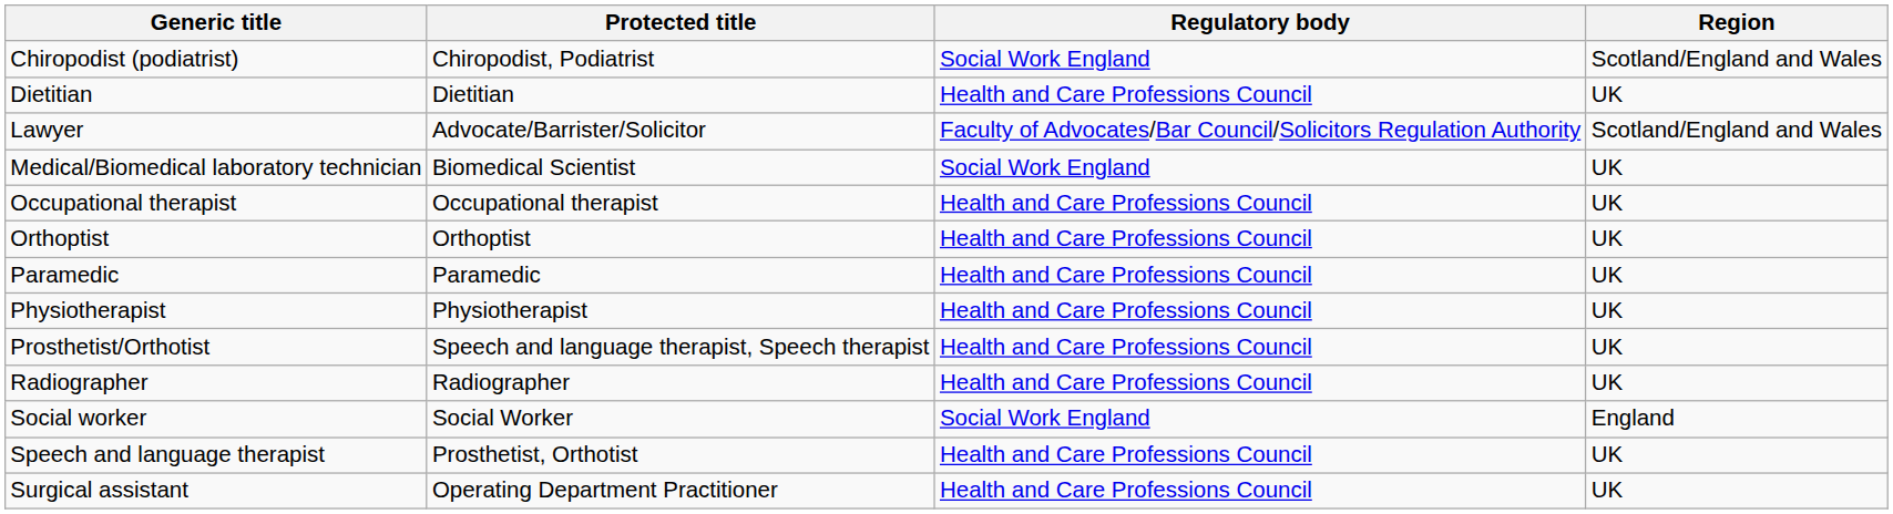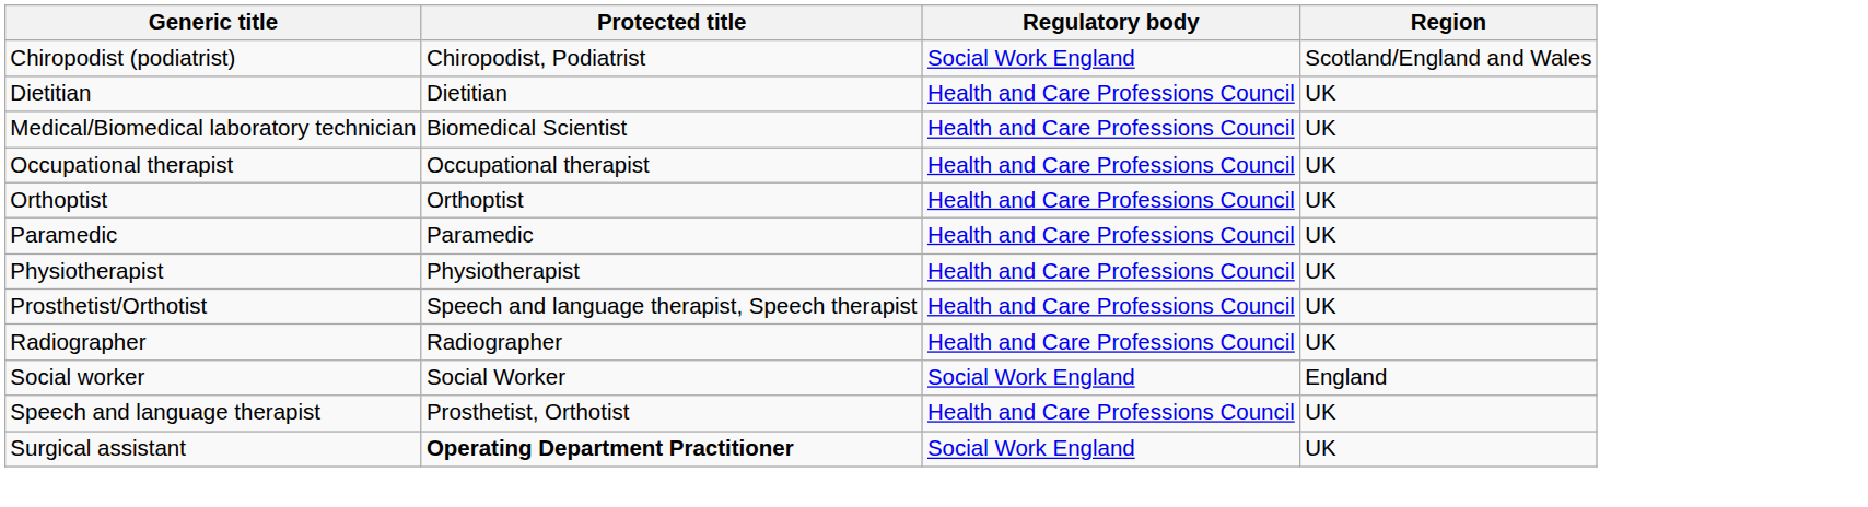 <table class= wikitable>
 <tr>
 <th>Generic title</th>
 <th>Protected title</th>
 <th>Regulatory body</th>
 <th>Region</th>
 </tr>
 <tr>
 <td>Chiropodist (podiatrist)</td>
 <td>Chiropodist, Podiatrist</td>
 <td><a href='#'>Social Work England</a></td>
 <td>Scotland/England and Wales</td>
 </tr>
 <tr>
 <td>Dietitian</td>
 <td>Dietitian</td>
 <td><a href='#'>Health and Care Professions Council</a></td>
 <td>UK</td>
 </tr>
 <tr>
-<td>Lawyer</td>
-<td>Advocate/Barrister/Solicitor</td>
-<td><a href='#'>Faculty of Advocates</a>/<a href='#'>Bar Council</a>/<a href='#'>Solicitors Regulation Authority</a></td>
-<td>Scotland/England and Wales</td>
-</tr>
-<tr>
 <td>Medical/Biomedical laboratory technician</td>
 <td>Biomedical Scientist</td>
-<td><a href='#'>Social Work England</a></td>
+<td><a href='#'>Health and Care Professions Council</a></td>
 <td>UK</td>
 </tr>
 <tr>
 <td>Occupational therapist</td>
 <td>Occupational therapist</td>
 <td><a href='#'>Health and Care Professions Council</a></td>
 <td>UK</td>
 </tr>
 <tr>
 <td>Orthoptist</td>
 <td>Orthoptist</td>
 <td><a href='#'>Health and Care Professions Council</a></td>
 <td>UK</td>
 </tr>
 <tr>
 <td>Paramedic</td>
 <td>Paramedic</td>
 <td><a href='#'>Health and Care Professions Council</a></td>
 <td>UK</td>
 </tr>
 <tr>
 <td>Physiotherapist</td>
 <td>Physiotherapist</td>
 <td><a href='#'>Health and Care Professions Council</a></td>
 <td>UK</td>
 </tr>
 <tr>
 <td>Prosthetist/Orthotist</td>
 <td>Speech and language therapist, Speech therapist</td>
 <td><a href='#'>Health and Care Professions Council</a></td>
 <td>UK</td>
 </tr>
 <tr>
 <td>Radiographer</td>
 <td>Radiographer</td>
 <td><a href='#'>Health and Care Professions Council</a></td>
 <td>UK</td>
 </tr>
 <tr>
 <td>Social worker</td>
 <td>Social Worker</td>
 <td><a href='#'>Social Work England</a></td>
 <td>England</td>
 </tr>
 <tr>
 <td>Speech and language therapist</td>
 <td>Prosthetist, Orthotist</td>
 <td><a href='#'>Health and Care Professions Council</a></td>
 <td>UK</td>
 </tr>
 <tr>
 <td>Surgical assistant</td>
-<td>Operating Department Practitioner</td>
-<td><a href='#'>Health and Care Professions Council</a></td>
+<td><strong>Operating Department Practitioner</strong></td>
+<td><a href='#'>Social Work England</a></td>
 <td>UK</td>
 </tr>
 </table>
